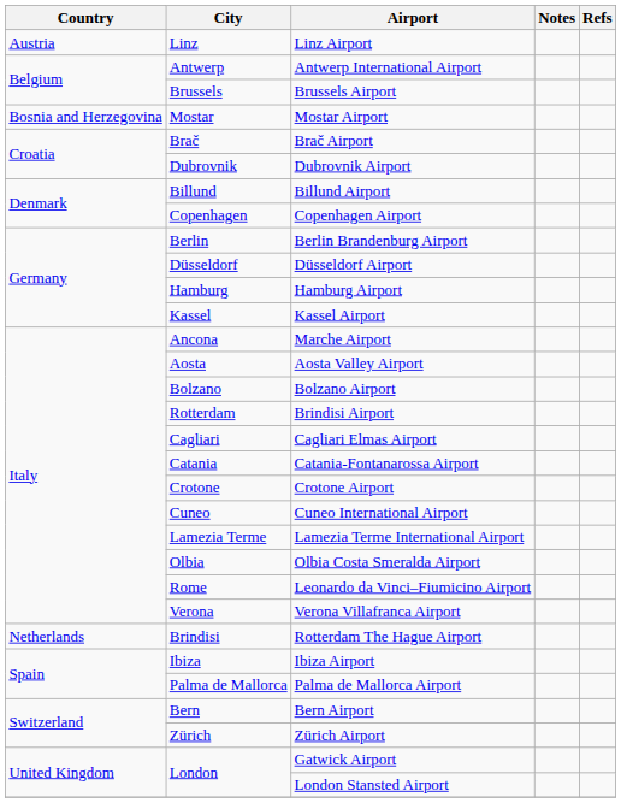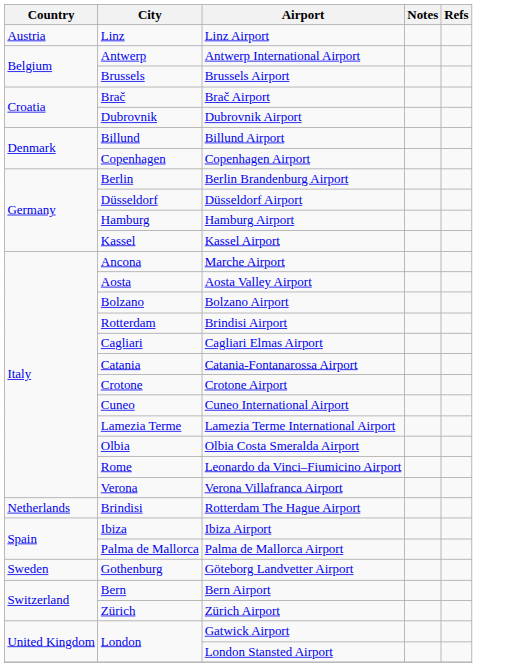 <table class="sortable wikitable">
 <tr>
 <th>Country</th>
 <th>City</th>
 <th>Airport</th>
 <th>Notes</th>
 <th>Refs</th>
 </tr>
 <tr>
 <td><a href='#'>Austria</a></td>
 <td><a href='#'>Linz</a></td>
 <td><a href='#'>Linz Airport</a></td>
 <td></td>
 <td align=center></td>
 </tr>
 <tr>
 <td rowspan="2"><a href='#'>Belgium</a></td>
 <td><a href='#'>Antwerp</a></td>
 <td><a href='#'>Antwerp International Airport</a></td>
 <td></td>
 <td align=center></td>
 </tr>
 <tr>
 <td><a href='#'>Brussels</a></td>
 <td><a href='#'>Brussels Airport</a></td>
-<td></td>
-<td align=center></td>
-</tr>
-<tr>
-<td><a href='#'>Bosnia and Herzegovina</a></td>
-<td><a href='#'>Mostar</a></td>
-<td><a href='#'>Mostar Airport</a></td>
 <td></td>
 <td align=center></td>
 </tr>
 <tr>
 <td rowspan="2"><a href='#'>Croatia</a></td>
 <td><a href='#'>Brač</a></td>
 <td><a href='#'>Brač Airport</a></td>
 <td></td>
 <td align=center></td>
 </tr>
 <tr>
 <td><a href='#'>Dubrovnik</a></td>
 <td><a href='#'>Dubrovnik Airport</a></td>
 <td></td>
 <td align=center></td>
 </tr>
 <tr>
 <td rowspan="2"><a href='#'>Denmark</a></td>
 <td><a href='#'>Billund</a></td>
 <td><a href='#'>Billund Airport</a></td>
 <td></td>
 <td align=center></td>
 </tr>
 <tr>
 <td><a href='#'>Copenhagen</a></td>
 <td><a href='#'>Copenhagen Airport</a></td>
 <td></td>
 <td align=center></td>
 </tr>
 <tr>
 <td rowspan="4"><a href='#'>Germany</a></td>
 <td><a href='#'>Berlin</a></td>
 <td><a href='#'>Berlin Brandenburg Airport</a></td>
 <td></td>
 <td align=center></td>
 </tr>
 <tr>
 <td><a href='#'>Düsseldorf</a></td>
 <td><a href='#'>Düsseldorf Airport</a></td>
 <td></td>
 <td align=center></td>
 </tr>
 <tr>
 <td><a href='#'>Hamburg</a></td>
 <td><a href='#'>Hamburg Airport</a></td>
 <td></td>
 <td align=center></td>
 </tr>
 <tr>
 <td><a href='#'>Kassel</a></td>
 <td><a href='#'>Kassel Airport</a></td>
 <td></td>
 <td align=center></td>
 </tr>
 <tr>
 <td rowspan="12"><a href='#'>Italy</a></td>
 <td><a href='#'>Ancona</a></td>
 <td><a href='#'>Marche Airport</a></td>
 <td></td>
 <td></td>
 </tr>
 <tr>
 <td><a href='#'>Aosta</a></td>
 <td><a href='#'>Aosta Valley Airport</a></td>
 <td></td>
 <td align="center"></td>
 </tr>
 <tr>
 <td><a href='#'>Bolzano</a></td>
 <td><a href='#'>Bolzano Airport</a></td>
 <td></td>
 <td align=center></td>
 </tr>
 <tr>
 <td><a href='#'>Rotterdam</a></td>
 <td><a href='#'>Brindisi Airport</a></td>
 <td></td>
 <td align=center></td>
 </tr>
 <tr>
 <td><a href='#'>Cagliari</a></td>
 <td><a href='#'>Cagliari Elmas Airport</a></td>
 <td></td>
 <td align=center></td>
 </tr>
 <tr>
 <td><a href='#'>Catania</a></td>
 <td><a href='#'>Catania-Fontanarossa Airport</a></td>
 <td></td>
 <td align=center></td>
 </tr>
 <tr>
 <td><a href='#'>Crotone</a></td>
 <td><a href='#'>Crotone Airport</a></td>
 <td></td>
 <td align=center></td>
 </tr>
 <tr>
 <td><a href='#'>Cuneo</a></td>
 <td><a href='#'>Cuneo International Airport</a></td>
 <td></td>
 <td align=center></td>
 </tr>
 <tr>
 <td><a href='#'>Lamezia Terme</a></td>
 <td><a href='#'>Lamezia Terme International Airport</a></td>
 <td></td>
 <td align=center></td>
 </tr>
 <tr>
 <td><a href='#'>Olbia</a></td>
 <td><a href='#'>Olbia Costa Smeralda Airport</a></td>
 <td></td>
 <td align=center></td>
 </tr>
 <tr>
 <td><a href='#'>Rome</a></td>
 <td><a href='#'>Leonardo da Vinci–Fiumicino Airport</a></td>
 <td></td>
 <td align=center></td>
 </tr>
 <tr>
 <td><a href='#'>Verona</a></td>
 <td><a href='#'>Verona Villafranca Airport</a></td>
 <td></td>
 <td align=center></td>
 </tr>
 <tr>
 <td><a href='#'>Netherlands</a></td>
 <td><a href='#'>Brindisi</a></td>
 <td><a href='#'>Rotterdam The Hague Airport</a></td>
 <td></td>
 <td align=center></td>
 </tr>
 <tr>
 <td rowspan="2"><a href='#'>Spain</a></td>
 <td><a href='#'>Ibiza</a></td>
 <td><a href='#'>Ibiza Airport</a></td>
 <td></td>
 <td align=center></td>
 </tr>
 <tr>
 <td><a href='#'>Palma de Mallorca</a></td>
 <td><a href='#'>Palma de Mallorca Airport</a></td>
 <td></td>
 <td align=center></td>
 </tr>
 <tr>
+<td><a href='#'>Sweden</a></td>
+<td><a href='#'>Gothenburg</a></td>
+<td><a href='#'>Göteborg Landvetter Airport</a></td>
+<td></td>
+<td align=center></td>
+</tr>
+<tr>
 <td rowspan="2"><a href='#'>Switzerland</a></td>
 <td><a href='#'>Bern</a></td>
 <td><a href='#'>Bern Airport</a></td>
 <td></td>
 <td align=center></td>
 </tr>
 <tr>
 <td><a href='#'>Zürich</a></td>
 <td><a href='#'>Zürich Airport</a></td>
 <td></td>
 <td align=center></td>
 </tr>
 <tr>
 <td rowspan="2"><a href='#'>United Kingdom</a></td>
 <td rowspan="2"><a href='#'>London</a></td>
 <td><a href='#'>Gatwick Airport</a></td>
 <td></td>
 <td></td>
 </tr>
 <tr>
 <td><a href='#'>London Stansted Airport</a></td>
 <td></td>
 <td></td>
 </tr>
 <tr>
 </tr>
 </table>
